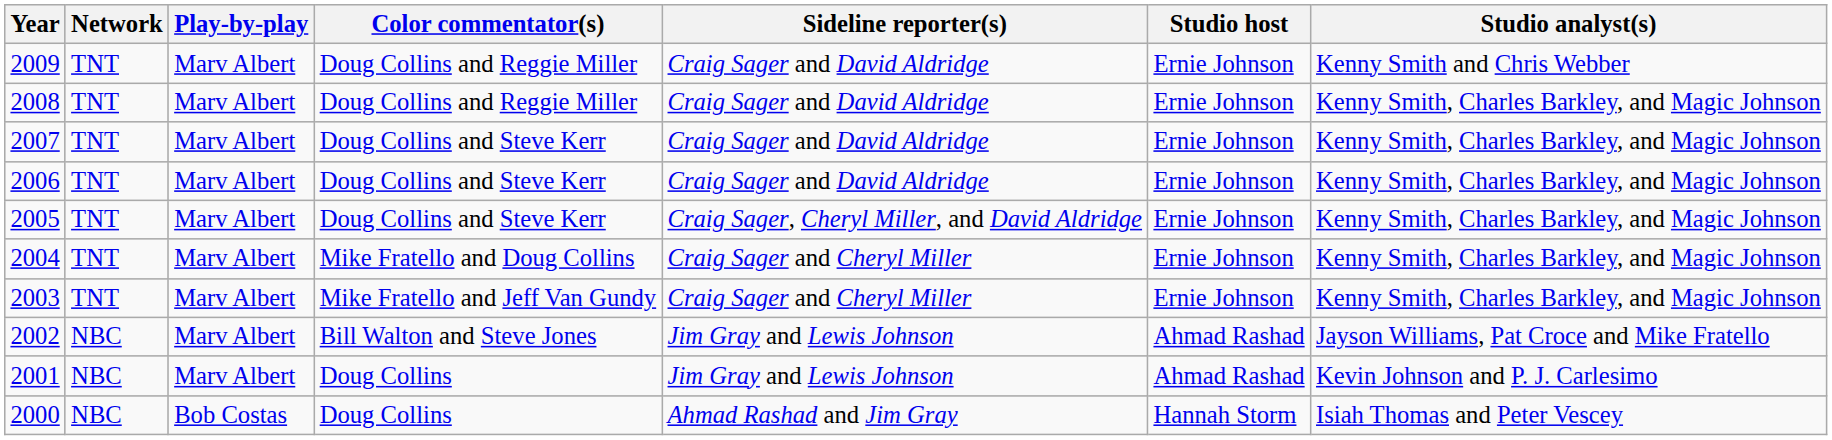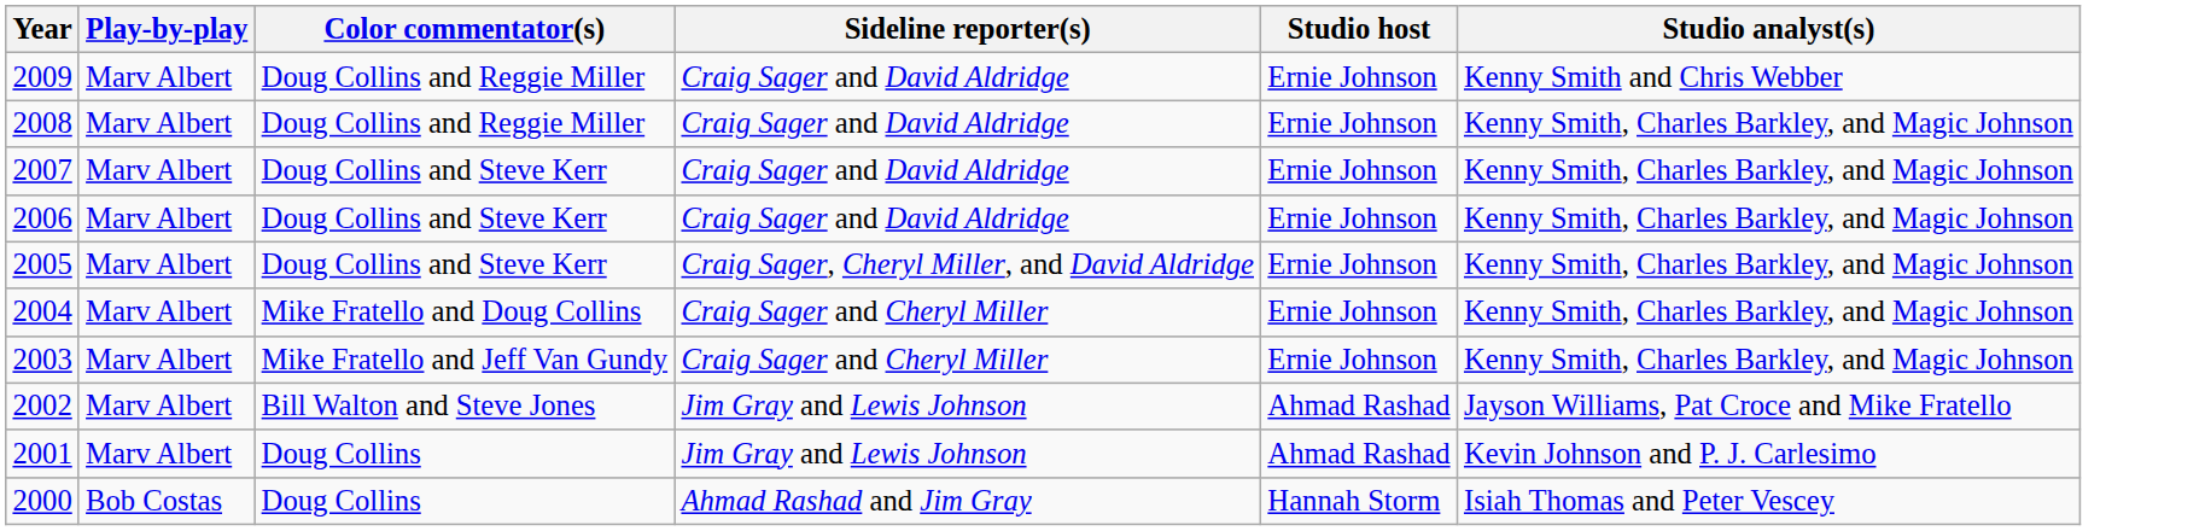 <table class=wikitable>
 <tr>
 <th>Year</th>
-<th>Network</th>
 <th><a href='#'>Play-by-play</a></th>
 <th><a href='#'>Color commentator</a>(s)</th>
 <th>Sideline reporter(s)</th>
 <th>Studio host</th>
 <th>Studio analyst(s)</th>
 </tr>
 <tr>
 <td><a href='#'>2009</a></td>
-<td><a href='#'>TNT</a></td>
 <td><a href='#'>Marv Albert</a></td>
 <td><a href='#'>Doug Collins</a> and <a href='#'>Reggie Miller</a></td>
 <td><em><a href='#'>Craig Sager</a></em> and <em><a href='#'>David Aldridge</a></em></td>
 <td><a href='#'>Ernie Johnson</a></td>
 <td><a href='#'>Kenny Smith</a> and <a href='#'>Chris Webber</a></td>
 </tr>
 <tr>
 <td><a href='#'>2008</a></td>
-<td><a href='#'>TNT</a></td>
 <td><a href='#'>Marv Albert</a></td>
 <td><a href='#'>Doug Collins</a> and <a href='#'>Reggie Miller</a></td>
 <td><em><a href='#'>Craig Sager</a></em> and <em><a href='#'>David Aldridge</a></em></td>
 <td><a href='#'>Ernie Johnson</a></td>
 <td><a href='#'>Kenny Smith</a>, <a href='#'>Charles Barkley</a>, and <a href='#'>Magic Johnson</a></td>
 </tr>
 <tr>
 <td><a href='#'>2007</a></td>
-<td><a href='#'>TNT</a></td>
 <td><a href='#'>Marv Albert</a></td>
 <td><a href='#'>Doug Collins</a> and <a href='#'>Steve Kerr</a></td>
 <td><em><a href='#'>Craig Sager</a></em> and <em><a href='#'>David Aldridge</a></em></td>
 <td><a href='#'>Ernie Johnson</a></td>
 <td><a href='#'>Kenny Smith</a>, <a href='#'>Charles Barkley</a>, and <a href='#'>Magic Johnson</a></td>
 </tr>
 <tr>
 <td><a href='#'>2006</a></td>
-<td><a href='#'>TNT</a></td>
 <td><a href='#'>Marv Albert</a></td>
 <td><a href='#'>Doug Collins</a> and <a href='#'>Steve Kerr</a></td>
 <td><em><a href='#'>Craig Sager</a></em> and <em><a href='#'>David Aldridge</a></em></td>
 <td><a href='#'>Ernie Johnson</a></td>
 <td><a href='#'>Kenny Smith</a>, <a href='#'>Charles Barkley</a>, and <a href='#'>Magic Johnson</a></td>
 </tr>
 <tr>
 <td><a href='#'>2005</a></td>
-<td><a href='#'>TNT</a></td>
 <td><a href='#'>Marv Albert</a></td>
 <td><a href='#'>Doug Collins</a> and <a href='#'>Steve Kerr</a></td>
 <td><em><a href='#'>Craig Sager</a></em>, <em><a href='#'>Cheryl Miller</a></em>, and <em><a href='#'>David Aldridge</a></em></td>
 <td><a href='#'>Ernie Johnson</a></td>
 <td><a href='#'>Kenny Smith</a>, <a href='#'>Charles Barkley</a>, and <a href='#'>Magic Johnson</a></td>
 </tr>
 <tr>
 <td><a href='#'>2004</a></td>
-<td><a href='#'>TNT</a></td>
 <td><a href='#'>Marv Albert</a></td>
 <td><a href='#'>Mike Fratello</a> and <a href='#'>Doug Collins</a></td>
 <td><em><a href='#'>Craig Sager</a></em> and <em><a href='#'>Cheryl Miller</a></em></td>
 <td><a href='#'>Ernie Johnson</a></td>
 <td><a href='#'>Kenny Smith</a>, <a href='#'>Charles Barkley</a>, and <a href='#'>Magic Johnson</a></td>
 </tr>
 <tr>
 <td><a href='#'>2003</a></td>
-<td><a href='#'>TNT</a></td>
 <td><a href='#'>Marv Albert</a></td>
 <td><a href='#'>Mike Fratello</a> and <a href='#'>Jeff Van Gundy</a></td>
 <td><em><a href='#'>Craig Sager</a></em> and <em><a href='#'>Cheryl Miller</a></em></td>
 <td><a href='#'>Ernie Johnson</a></td>
 <td><a href='#'>Kenny Smith</a>, <a href='#'>Charles Barkley</a>, and <a href='#'>Magic Johnson</a></td>
 </tr>
 <tr>
 <td><a href='#'>2002</a></td>
-<td><a href='#'>NBC</a></td>
 <td><a href='#'>Marv Albert</a></td>
 <td><a href='#'>Bill Walton</a> and <a href='#'>Steve Jones</a></td>
 <td><em><a href='#'>Jim Gray</a></em> and <em><a href='#'>Lewis Johnson</a></em></td>
 <td><a href='#'>Ahmad Rashad</a></td>
 <td><a href='#'>Jayson Williams</a>, <a href='#'>Pat Croce</a> and <a href='#'>Mike Fratello</a></td>
 </tr>
 <tr>
 <td><a href='#'>2001</a></td>
-<td><a href='#'>NBC</a></td>
 <td><a href='#'>Marv Albert</a></td>
 <td><a href='#'>Doug Collins</a></td>
 <td><em><a href='#'>Jim Gray</a></em> and <em><a href='#'>Lewis Johnson</a></em></td>
 <td><a href='#'>Ahmad Rashad</a></td>
 <td><a href='#'>Kevin Johnson</a> and <a href='#'>P. J. Carlesimo</a></td>
 </tr>
 <tr>
 <td><a href='#'>2000</a></td>
-<td><a href='#'>NBC</a></td>
 <td><a href='#'>Bob Costas</a></td>
 <td><a href='#'>Doug Collins</a></td>
 <td><em><a href='#'>Ahmad Rashad</a></em> and <em><a href='#'>Jim Gray</a></em></td>
 <td><a href='#'>Hannah Storm</a></td>
 <td><a href='#'>Isiah Thomas</a> and <a href='#'>Peter Vescey</a></td>
 </tr>
 </table>
